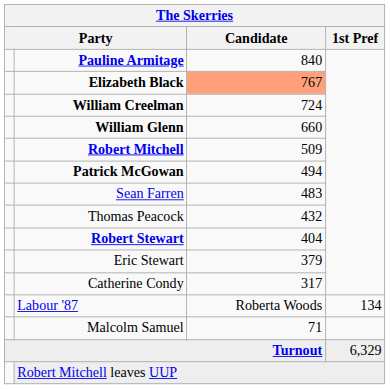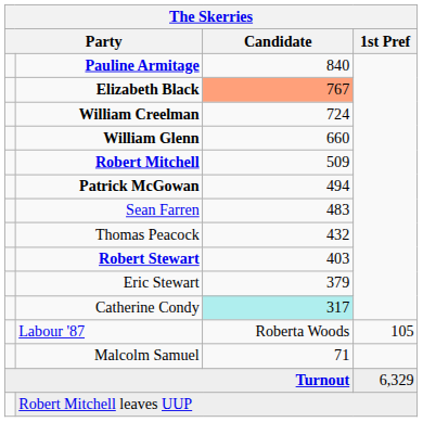 <table class="wikitable">
 <tr>
 <th colspan="4" align="center"><a href='#'>The Skerries</a></th>
 </tr>
 <tr>
 <th colspan="2" align="center" width=200>Party</th>
 <th width=150>Candidate</th>
 <th width=60>1st Pref</th>
 </tr>
 <tr>
 <td></td>
 <td align="right"><strong><a href='#'>Pauline Armitage</a></strong></td>
 <td align="right">840</td>
 </tr>
 <tr>
 <td></td>
 <td align="right"><strong>Elizabeth Black</strong></td>
 <td align="right" style="background: lightsalmon;">767</td>
 </tr>
 <tr>
 <td></td>
 <td align="right"><strong>William Creelman</strong></td>
 <td align="right">724</td>
 </tr>
 <tr>
 <td></td>
 <td align="right"><strong>William Glenn</strong></td>
 <td align="right">660</td>
 </tr>
 <tr>
 <td></td>
 <td align="right"><strong><a href='#'>Robert Mitchell</a></strong></td>
 <td align="right">509</td>
 </tr>
 <tr>
 <td></td>
 <td align="right"><strong>Patrick McGowan</strong></td>
 <td align="right">494</td>
 </tr>
 <tr>
 <td></td>
 <td align="right"><a href='#'>Sean Farren</a></td>
 <td align="right">483</td>
 </tr>
 <tr>
 <td></td>
 <td align="right">Thomas Peacock</td>
 <td align="right">432</td>
 </tr>
 <tr>
 <td></td>
 <td align="right"><strong><a href='#'>Robert Stewart</a></strong></td>
-<td align="right">404</td>
+<td align="right">403</td>
 </tr>
 <tr>
 <td></td>
 <td align="right">Eric Stewart</td>
 <td align="right">379</td>
 </tr>
 <tr>
 <td></td>
 <td align="right">Catherine Condy</td>
-<td align="right">317</td>
+<td align="right" style="background: paleturquoise;">317</td>
 </tr>
 <tr>
 <td></td>
 <td><a href='#'>Labour '87</a></td>
 <td align="right">Roberta Woods</td>
-<td align="right">134</td>
+<td align="right">105</td>
 </tr>
 <tr>
 <td></td>
 <td align="right">Malcolm Samuel</td>
 <td align="right">71</td>
 </tr>
 <tr bgcolor="EEEEEE">
 <td colspan=3 align="right"><strong><a href='#'>Turnout</a></strong></td>
 <td align="right">6,329</td>
 </tr>
 <tr>
 <td bgcolor=></td>
 <td colspan=4 bgcolor="EEEEEE"><a href='#'>Robert Mitchell</a> leaves <a href='#'>UUP</a></td>
 </tr>
 </table>
